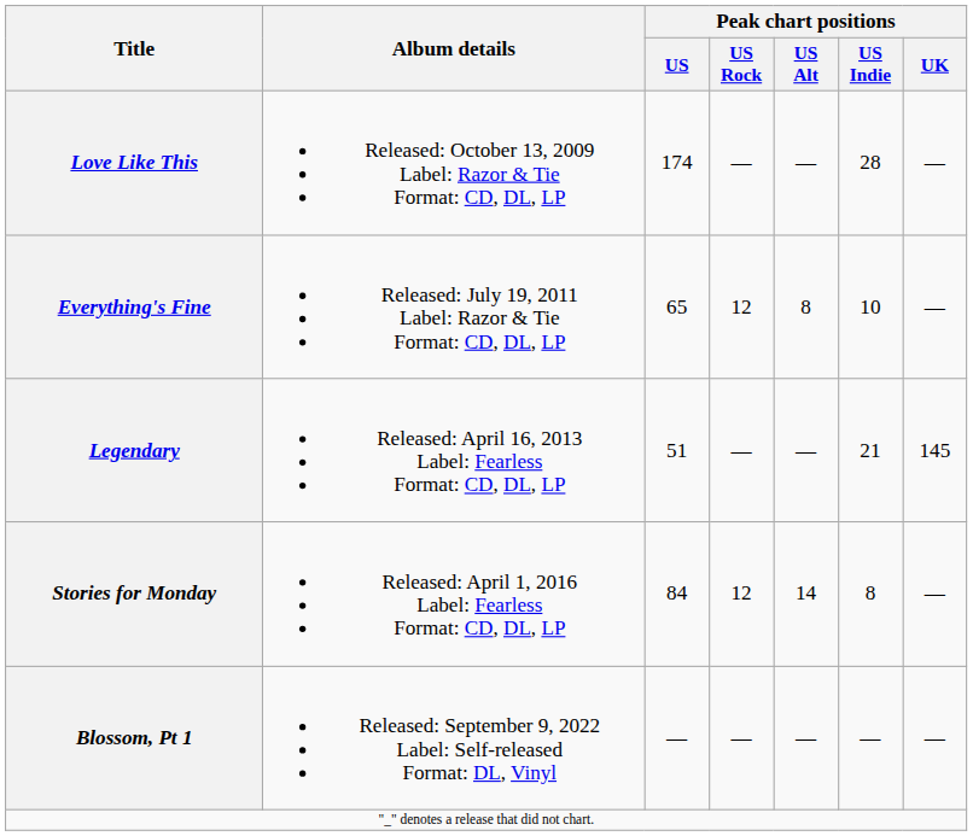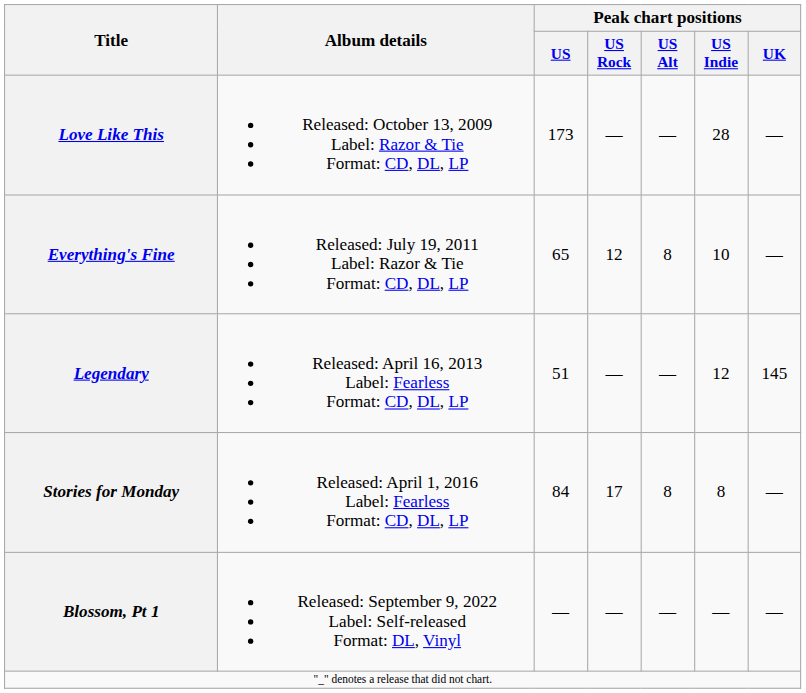 <table class="wikitable plainrowheaders" style="text-align:center;">
 <tr>
 <th scope="col" rowspan="2" style="width:12em;">Title</th>
 <th scope="col" rowspan="2" style="width:18em;">Album details</th>
 <th scope="col" colspan="5">Peak chart positions</th>
 </tr>
 <tr>
 <th scope="col" style="width:3em;font-size:90%;"><a href='#'>US</a><br></th>
 <th scope="col" style="width:3em;font-size:90%;"><a href='#'>US<br>Rock</a><br></th>
 <th scope="col" style="width:3em;font-size:90%;"><a href='#'>US<br>Alt</a><br></th>
 <th scope="col" style="width:3em;font-size:90%;"><a href='#'>US Indie</a><br></th>
 <th scope="col" style="width:3em;font-size:90%;"><a href='#'>UK</a><br></th>
 </tr>
 <tr>
 <th scope="row"><em><a href='#'>Love Like This</a></em></th>
 <td><br><ul><li>Released: October 13, 2009</li><li>Label: <a href='#'>Razor & Tie</a></li><li>Format: <a href='#'>CD</a>, <a href='#'>DL</a>, <a href='#'>LP</a></li></ul></td>
-<td>174</td>
+<td>173</td>
 <td>—</td>
 <td>—</td>
 <td>28</td>
 <td>—</td>
 </tr>
 <tr>
 <th scope="row"><em><a href='#'>Everything's Fine</a></em></th>
 <td><br><ul><li>Released: July 19, 2011</li><li>Label: Razor & Tie</li><li>Format: <a href='#'>CD</a>, <a href='#'>DL</a>, <a href='#'>LP</a></li></ul></td>
 <td>65</td>
 <td>12</td>
 <td>8</td>
 <td>10</td>
 <td>—</td>
 </tr>
 <tr>
 <th scope="row"><em><a href='#'>Legendary</a></em></th>
 <td><br><ul><li>Released: April 16, 2013</li><li>Label: <a href='#'>Fearless</a></li><li>Format: <a href='#'>CD</a>, <a href='#'>DL</a>, <a href='#'>LP</a></li></ul></td>
 <td>51</td>
 <td>—</td>
 <td>—</td>
-<td>21</td>
+<td>12</td>
 <td>145</td>
 </tr>
 <tr>
 <th scope="row"><em>Stories for Monday</em></th>
 <td><br><ul><li>Released: April 1, 2016</li><li>Label: <a href='#'>Fearless</a></li><li>Format: <a href='#'>CD</a>, <a href='#'>DL</a>, <a href='#'>LP</a></li></ul></td>
 <td>84</td>
-<td>12</td>
-<td>14</td>
+<td>17</td>
+<td>8</td>
 <td>8</td>
 <td>—</td>
 </tr>
 <tr>
 <th scope="row"><em>Blossom, Pt 1</em></th>
 <td><br><ul><li>Released: September 9, 2022</li><li>Label: Self-released</li><li>Format: <a href='#'>DL</a>, <a href='#'>Vinyl</a></li></ul></td>
 <td>—</td>
 <td>—</td>
 <td>—</td>
 <td>—</td>
 <td>—</td>
 </tr>
 <tr>
 <td colspan="8" style="font-size:8pt;">"_" denotes a release that did not chart.</td>
 </tr>
 </table>
